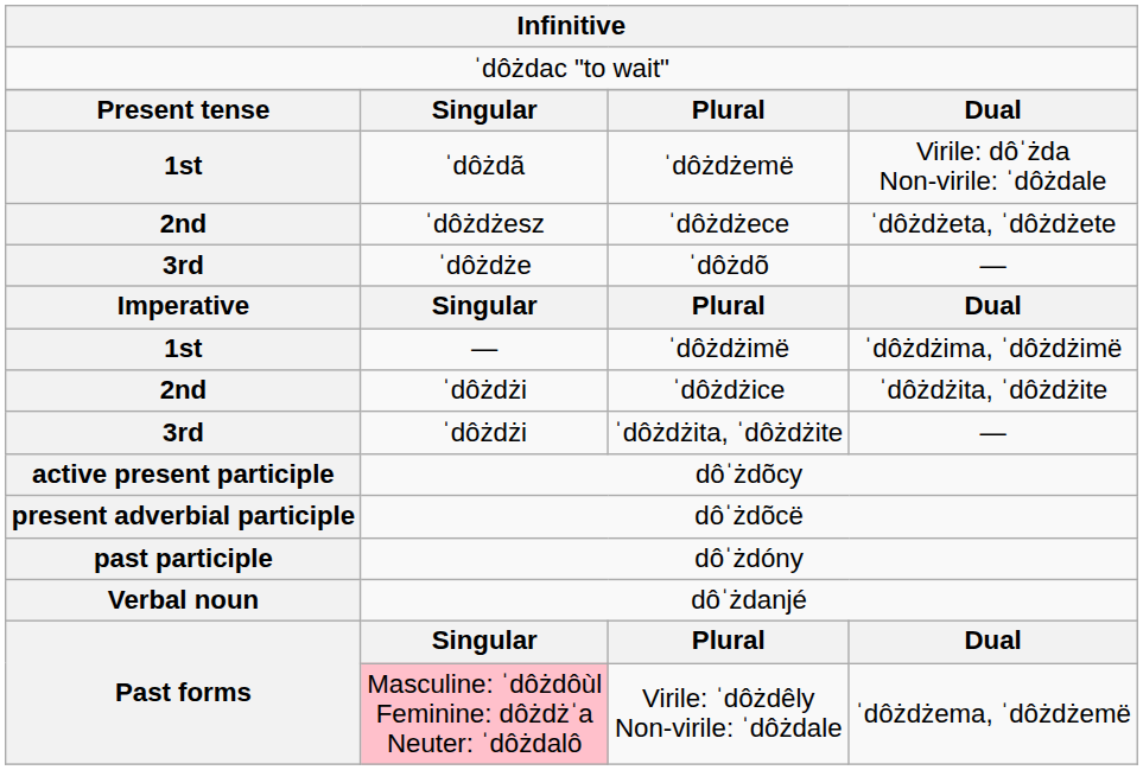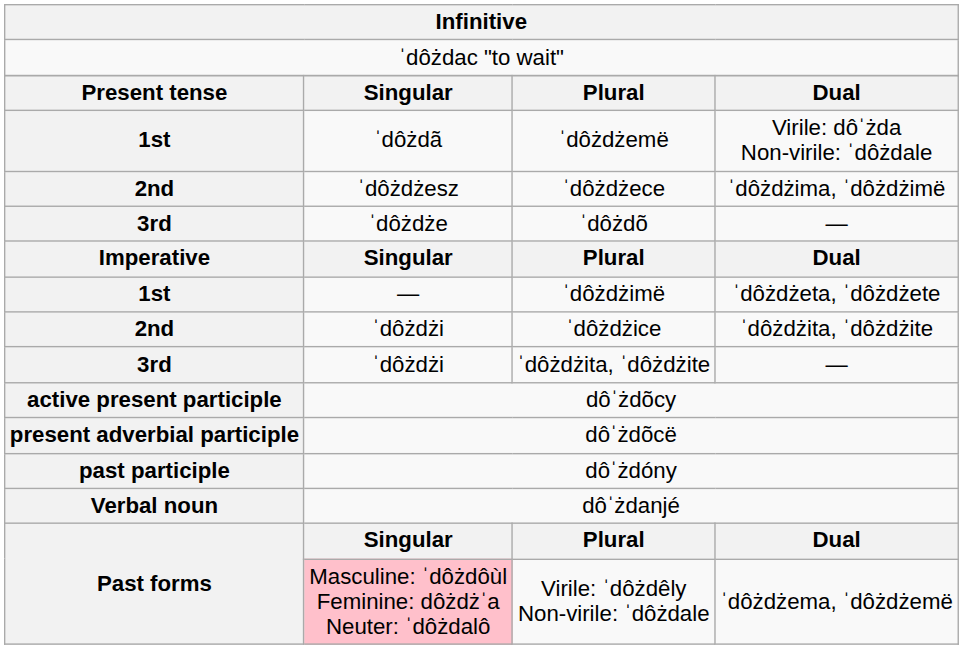 <table class="wikitable" style="text-align:center;">
 <tr>
 <th colspan="4">Infinitive</th>
 </tr>
 <tr>
 <td colspan="4">ˈdôżdac "to wait"</td>
 </tr>
 <tr>
 </tr>
 <tr>
 <th>Present tense</th>
 <th>Singular</th>
 <th>Plural</th>
 <th>Dual</th>
 </tr>
 <tr>
 <th>1st</th>
 <td>ˈdôżdã</td>
 <td>ˈdôżdżemë</td>
 <td>Virile: dôˈżda<br>Non-virile: ˈdôżdale</td>
 </tr>
 <tr>
 <th>2nd</th>
 <td>ˈdôżdżesz</td>
 <td>ˈdôżdżece</td>
-<td>ˈdôżdżeta, ˈdôżdżete</td>
+<td>ˈdôżdżima, ˈdôżdżimë</td>
 </tr>
 <tr>
 <th>3rd</th>
 <td>ˈdôżdże</td>
 <td>ˈdôżdõ</td>
 <td>—</td>
 </tr>
 <tr>
 <th>Imperative</th>
 <th>Singular</th>
 <th>Plural</th>
 <th>Dual</th>
 </tr>
 <tr>
 <th>1st</th>
 <td>—</td>
 <td>ˈdôżdżimë</td>
-<td>ˈdôżdżima, ˈdôżdżimë</td>
+<td>ˈdôżdżeta, ˈdôżdżete</td>
 </tr>
 <tr>
 <th>2nd</th>
 <td>ˈdôżdżi</td>
 <td>ˈdôżdżice</td>
 <td>ˈdôżdżita, ˈdôżdżite</td>
 </tr>
 <tr>
 <th>3rd</th>
 <td>ˈdôżdżi</td>
 <td>ˈdôżdżita, ˈdôżdżite</td>
 <td>—</td>
 </tr>
 <tr>
 <th>active present participle</th>
 <td colspan="3">dôˈżdõcy</td>
 </tr>
 <tr>
 <th>present adverbial participle</th>
 <td colspan="3">dôˈżdõcë</td>
 </tr>
 <tr>
 <th>past participle</th>
 <td colspan="3">dôˈżdóny</td>
 </tr>
 <tr>
 <th>Verbal noun</th>
 <td colspan="3">dôˈżdanjé</td>
 </tr>
 <tr>
 <th rowspan="2">Past forms</th>
 <th>Singular</th>
 <th>Plural</th>
 <th>Dual</th>
 </tr>
 <tr>
 <td style="background: pink;">Masculine: ˈdôżdôùl<br>Feminine: dôżdżˈa<br>Neuter: ˈdôżdalô</td>
 <td>Virile: ˈdôżdêly<br>Non-virile: ˈdôżdale</td>
 <td>ˈdôżdżema, ˈdôżdżemë</td>
 </tr>
 </table>
